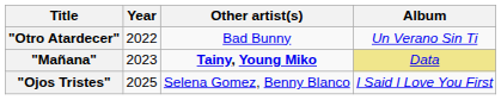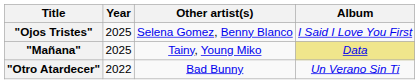 <table class="wikitable plainrowheaders" style="text-align:center;">
 <tr>
 <th scope="col">Title</th>
 <th scope="col">Year</th>
 <th scope="col">Other artist(s)</th>
 <th scope="col">Album</th>
 </tr>
 <tr>
+<th scope="row">"Ojos Tristes"</th>
+<td>2025</td>
+<td><a href='#'>Selena Gomez</a>, <a href='#'>Benny Blanco</a></td>
+<td><em><a href='#'>I Said I Love You First</a></em></td>
+</tr>
+<tr>
+<th scope="row">"Mañana"</th>
+<td>2025</td>
+<td><a href='#'>Tainy</a>, <a href='#'>Young Miko</a></td>
+<td style="background: khaki;"><em><a href='#'>Data</a></em></td>
+</tr>
+<tr>
 <th scope="row">"Otro Atardecer"</th>
 <td>2022</td>
 <td><a href='#'>Bad Bunny</a></td>
 <td><em><a href='#'>Un Verano Sin Ti</a></em></td>
 </tr>
-<tr>
-<th scope="row">"Mañana"</th>
-<td>2023</td>
-<td><strong><a href='#'>Tainy</a>, <a href='#'>Young Miko</a></strong></td>
-<td style="background: khaki;"><em><a href='#'>Data</a></em></td>
-</tr>
-<tr>
-<th scope="row">"Ojos Tristes"</th>
-<td>2025</td>
-<td><a href='#'>Selena Gomez</a>, <a href='#'>Benny Blanco</a></td>
-<td><em><a href='#'>I Said I Love You First</a></em></td>
-</tr>
 </table>
